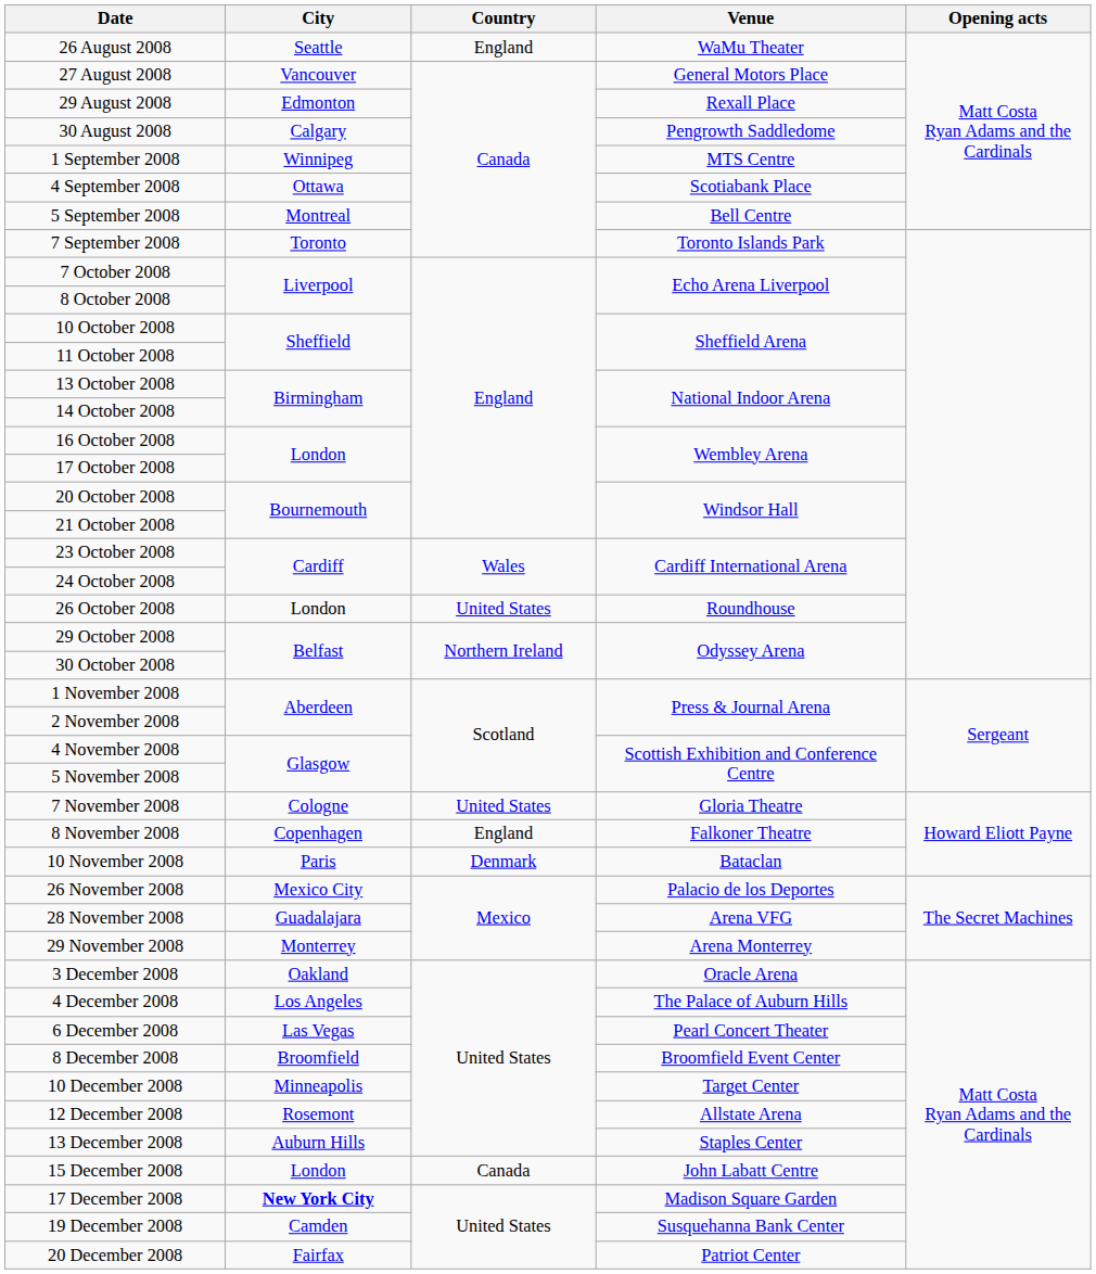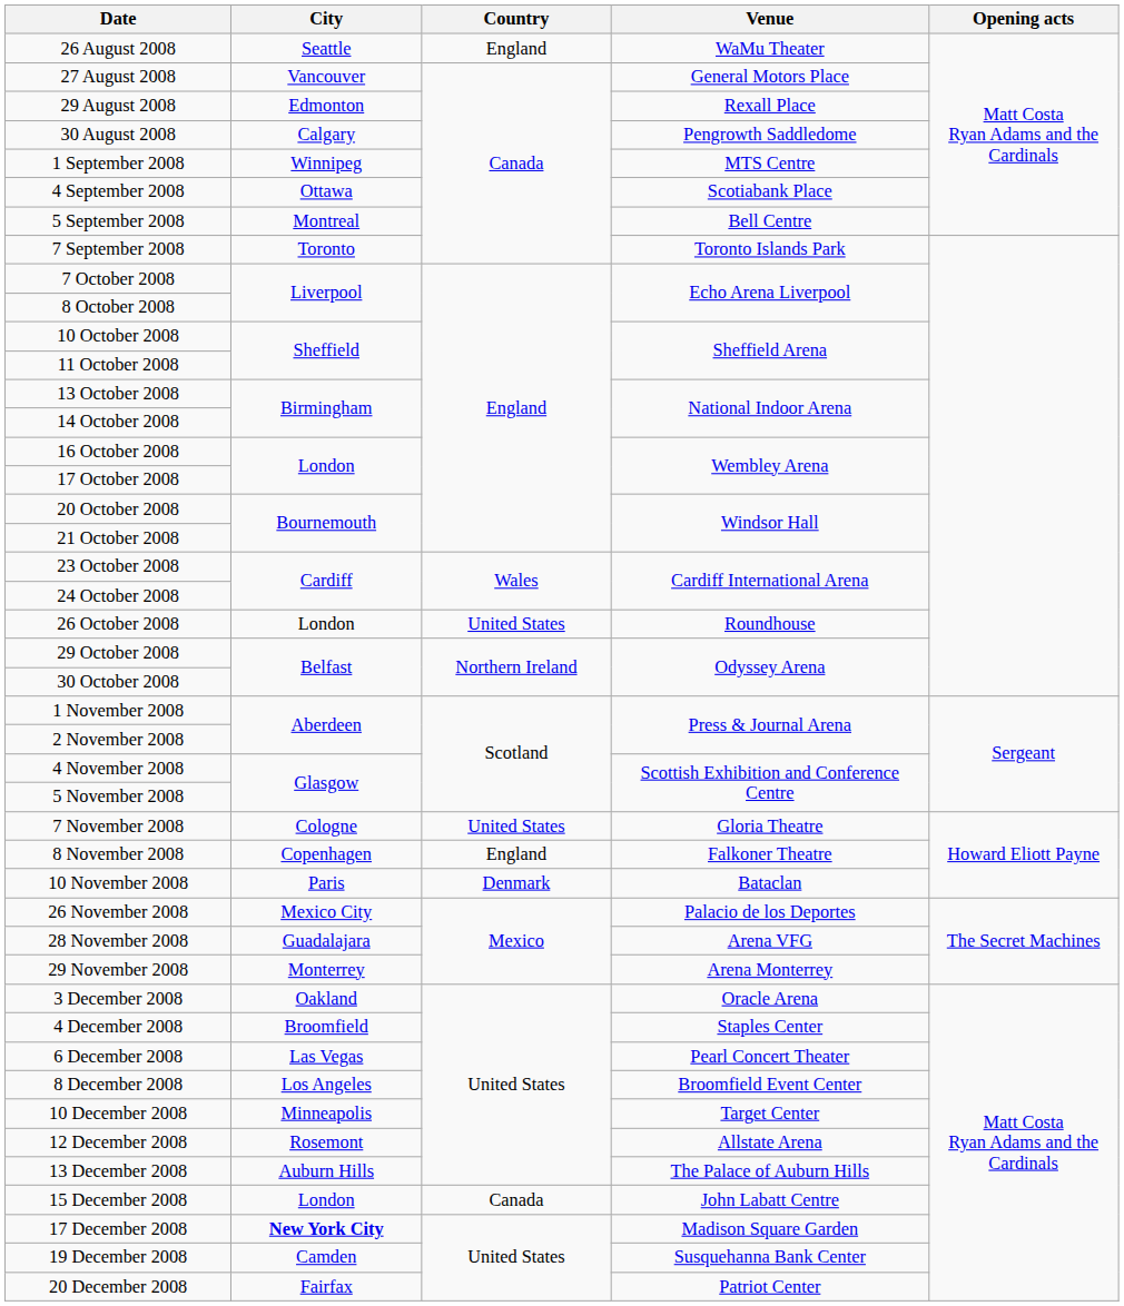 <table class="wikitable" style="text-align:center;">
 <tr>
 <th scope="col" style="width:12em;">Date</th>
 <th scope="col" style="width:10em;">City</th>
 <th scope="col" style="width:10em;">Country</th>
 <th scope="col" style="width:17em;">Venue</th>
 <th scope="col" style="width:10em;">Opening acts</th>
 </tr>
 <tr>
 <td>26 August 2008</td>
 <td><a href='#'>Seattle</a></td>
 <td>England</td>
 <td><a href='#'>WaMu Theater</a></td>
 <td rowspan="7"><a href='#'>Matt Costa</a><br><a href='#'>Ryan Adams and the Cardinals</a></td>
 </tr>
 <tr>
 <td>27 August 2008</td>
 <td><a href='#'>Vancouver</a></td>
 <td rowspan="7"><a href='#'>Canada</a></td>
 <td><a href='#'>General Motors Place</a></td>
 </tr>
 <tr>
 <td>29 August 2008</td>
 <td><a href='#'>Edmonton</a></td>
 <td><a href='#'>Rexall Place</a></td>
 </tr>
 <tr>
 <td>30 August 2008</td>
 <td><a href='#'>Calgary</a></td>
 <td><a href='#'>Pengrowth Saddledome</a></td>
 </tr>
 <tr>
 <td>1 September 2008</td>
 <td><a href='#'>Winnipeg</a></td>
 <td><a href='#'>MTS Centre</a></td>
 </tr>
 <tr>
 <td>4 September 2008</td>
 <td><a href='#'>Ottawa</a></td>
 <td><a href='#'>Scotiabank Place</a></td>
 </tr>
 <tr>
 <td>5 September 2008</td>
 <td><a href='#'>Montreal</a></td>
 <td><a href='#'>Bell Centre</a></td>
 </tr>
 <tr>
 <td>7 September 2008</td>
 <td><a href='#'>Toronto</a></td>
 <td><a href='#'>Toronto Islands Park</a></td>
 </tr>
 <tr>
 <td>7 October 2008</td>
 <td rowspan="2"><a href='#'>Liverpool</a></td>
 <td rowspan="10"><a href='#'>England</a></td>
 <td rowspan="2"><a href='#'>Echo Arena Liverpool</a></td>
 </tr>
 <tr>
 <td>8 October 2008</td>
 </tr>
 <tr>
 <td>10 October 2008</td>
 <td rowspan="2"><a href='#'>Sheffield</a></td>
 <td rowspan="2"><a href='#'>Sheffield Arena</a></td>
 </tr>
 <tr>
 <td>11 October 2008</td>
 </tr>
 <tr>
 <td>13 October 2008</td>
 <td rowspan="2"><a href='#'>Birmingham</a></td>
 <td rowspan="2"><a href='#'>National Indoor Arena</a></td>
 </tr>
 <tr>
 <td>14 October 2008</td>
 </tr>
 <tr>
 <td>16 October 2008</td>
 <td rowspan="2"><a href='#'>London</a></td>
 <td rowspan="2"><a href='#'>Wembley Arena</a></td>
 </tr>
 <tr>
 <td>17 October 2008</td>
 </tr>
 <tr>
 <td>20 October 2008</td>
 <td rowspan="2"><a href='#'>Bournemouth</a></td>
 <td rowspan="2"><a href='#'>Windsor Hall</a></td>
 </tr>
 <tr>
 <td>21 October 2008</td>
 </tr>
 <tr>
 <td>23 October 2008</td>
 <td rowspan="2"><a href='#'>Cardiff</a></td>
 <td rowspan="2"><a href='#'>Wales</a></td>
 <td rowspan="2"><a href='#'>Cardiff International Arena</a></td>
 </tr>
 <tr>
 <td>24 October 2008</td>
 </tr>
 <tr>
 <td>26 October 2008</td>
 <td>London</td>
 <td><a href='#'>United States</a></td>
 <td><a href='#'>Roundhouse</a></td>
 </tr>
 <tr>
 <td>29 October 2008</td>
 <td rowspan="2"><a href='#'>Belfast</a></td>
 <td rowspan="2"><a href='#'>Northern Ireland</a></td>
 <td rowspan="2"><a href='#'>Odyssey Arena</a></td>
 </tr>
 <tr>
 <td>30 October 2008</td>
 </tr>
 <tr>
 <td>1 November 2008</td>
 <td rowspan="2"><a href='#'>Aberdeen</a></td>
 <td rowspan="4">Scotland</td>
 <td rowspan="2"><a href='#'>Press & Journal Arena</a></td>
 <td rowspan="4"><a href='#'>Sergeant</a></td>
 </tr>
 <tr>
 <td>2 November 2008</td>
 </tr>
 <tr>
 <td>4 November 2008</td>
 <td rowspan="2"><a href='#'>Glasgow</a></td>
 <td rowspan="2"><a href='#'>Scottish Exhibition and Conference Centre</a></td>
 </tr>
 <tr>
 <td>5 November 2008</td>
 </tr>
 <tr>
 <td>7 November 2008</td>
 <td><a href='#'>Cologne</a></td>
 <td><a href='#'>United States</a></td>
 <td><a href='#'>Gloria Theatre</a></td>
 <td rowspan="3"><a href='#'>Howard Eliott Payne</a></td>
 </tr>
 <tr>
 <td>8 November 2008</td>
 <td><a href='#'>Copenhagen</a></td>
 <td>England</td>
 <td><a href='#'>Falkoner Theatre</a></td>
 </tr>
 <tr>
 <td>10 November 2008</td>
 <td><a href='#'>Paris</a></td>
 <td><a href='#'>Denmark</a></td>
 <td><a href='#'>Bataclan</a></td>
 </tr>
 <tr>
 <td>26 November 2008</td>
 <td><a href='#'>Mexico City</a></td>
 <td rowspan="3"><a href='#'>Mexico</a></td>
 <td><a href='#'>Palacio de los Deportes</a></td>
 <td rowspan="3"><a href='#'>The Secret Machines</a></td>
 </tr>
 <tr>
 <td>28 November 2008</td>
 <td><a href='#'>Guadalajara</a></td>
 <td><a href='#'>Arena VFG</a></td>
 </tr>
 <tr>
 <td>29 November 2008</td>
 <td><a href='#'>Monterrey</a></td>
 <td><a href='#'>Arena Monterrey</a></td>
 </tr>
 <tr>
 <td>3 December 2008</td>
 <td><a href='#'>Oakland</a></td>
 <td rowspan="7">United States</td>
 <td><a href='#'>Oracle Arena</a></td>
 <td rowspan="11"><a href='#'>Matt Costa</a><br><a href='#'>Ryan Adams and the Cardinals</a></td>
 </tr>
 <tr>
 <td>4 December 2008</td>
-<td><a href='#'>Los Angeles</a></td>
-<td><a href='#'>The Palace of Auburn Hills</a></td>
+<td><a href='#'>Broomfield</a></td>
+<td><a href='#'>Staples Center</a></td>
 </tr>
 <tr>
 <td>6 December 2008</td>
 <td><a href='#'>Las Vegas</a></td>
 <td><a href='#'>Pearl Concert Theater</a></td>
 </tr>
 <tr>
 <td>8 December 2008</td>
-<td><a href='#'>Broomfield</a></td>
+<td><a href='#'>Los Angeles</a></td>
 <td><a href='#'>Broomfield Event Center</a></td>
 </tr>
 <tr>
 <td>10 December 2008</td>
 <td><a href='#'>Minneapolis</a></td>
 <td><a href='#'>Target Center</a></td>
 </tr>
 <tr>
 <td>12 December 2008</td>
 <td><a href='#'>Rosemont</a></td>
 <td><a href='#'>Allstate Arena</a></td>
 </tr>
 <tr>
 <td>13 December 2008</td>
 <td><a href='#'>Auburn Hills</a></td>
-<td><a href='#'>Staples Center</a></td>
+<td><a href='#'>The Palace of Auburn Hills</a></td>
 </tr>
 <tr>
 <td>15 December 2008</td>
 <td><a href='#'>London</a></td>
 <td>Canada</td>
 <td><a href='#'>John Labatt Centre</a></td>
 </tr>
 <tr>
 <td>17 December 2008</td>
 <td><strong><a href='#'>New York City</a></strong></td>
 <td rowspan="3">United States</td>
 <td><a href='#'>Madison Square Garden</a></td>
 </tr>
 <tr>
 <td>19 December 2008</td>
 <td><a href='#'>Camden</a></td>
 <td><a href='#'>Susquehanna Bank Center</a></td>
 </tr>
 <tr>
 <td>20 December 2008</td>
 <td><a href='#'>Fairfax</a></td>
 <td><a href='#'>Patriot Center</a></td>
 </tr>
 </table>
